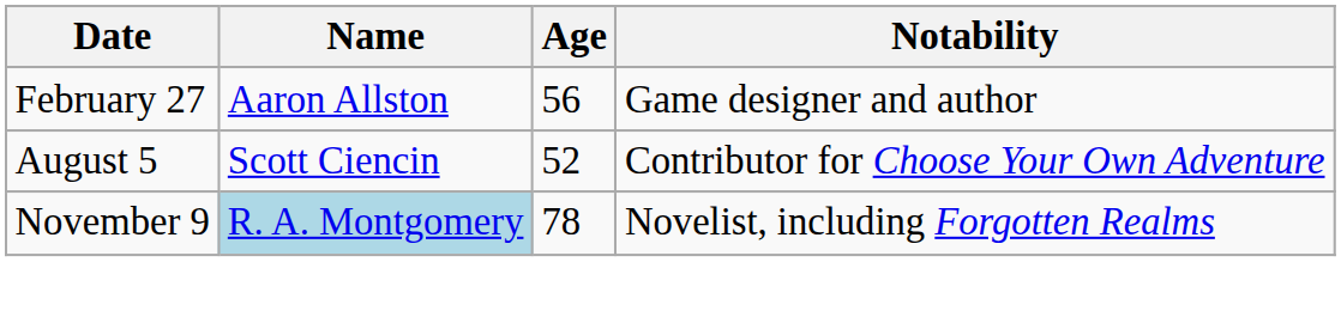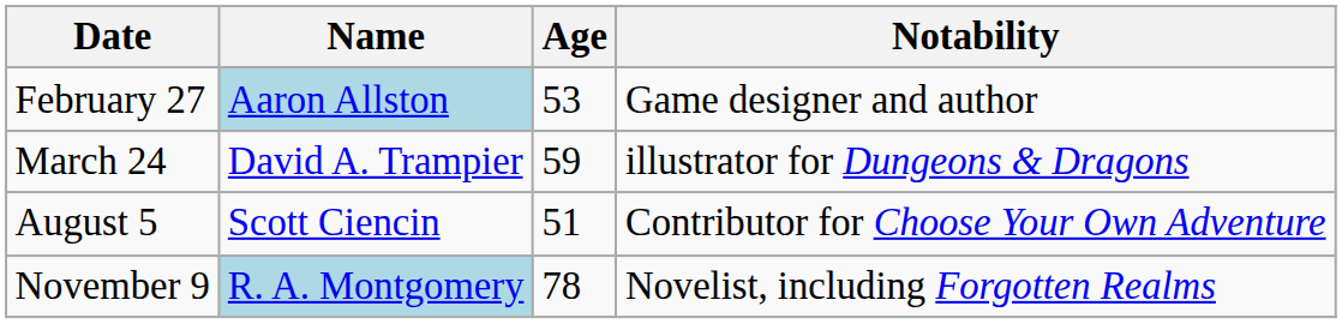 <table class="wikitable">
 <tr>
 <th>Date</th>
 <th>Name</th>
 <th>Age</th>
 <th>Notability</th>
 </tr>
 <tr>
 <td>February 27</td>
-<td><a href='#'>Aaron Allston</a></td>
-<td>56</td>
+<td style="background: lightblue;"><a href='#'>Aaron Allston</a></td>
+<td>53</td>
 <td>Game designer and author</td>
+</tr>
+<tr>
+<td>March 24</td>
+<td><a href='#'>David A. Trampier</a></td>
+<td>59</td>
+<td>illustrator for <em><a href='#'>Dungeons & Dragons</a></em></td>
 </tr>
 <tr>
 <td>August 5</td>
 <td><a href='#'>Scott Ciencin</a></td>
-<td>52</td>
+<td>51</td>
 <td>Contributor for <em><a href='#'>Choose Your Own Adventure</a></em></td>
 </tr>
 <tr>
 <td>November 9</td>
 <td style="background: lightblue;"><a href='#'>R. A. Montgomery</a></td>
 <td>78</td>
 <td>Novelist, including <em><a href='#'>Forgotten Realms</a></em></td>
 </tr>
 </table>
